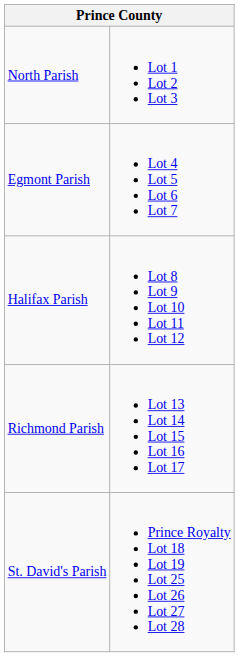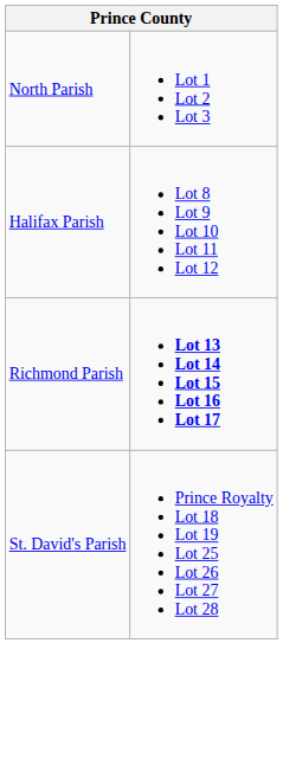 <table class="wikitable">
 <tr>
 <th colspan=2>Prince County</th>
 </tr>
 <tr>
 <td><a href='#'>North Parish</a></td>
 <td><br><ul><li><a href='#'>Lot 1</a></li><li><a href='#'>Lot 2</a></li><li><a href='#'>Lot 3</a></li></ul></td>
 </tr>
 <tr>
-<td><a href='#'>Egmont Parish</a></td>
-<td><br><ul><li><a href='#'>Lot 4</a></li><li><a href='#'>Lot 5</a></li><li><a href='#'>Lot 6</a></li><li><a href='#'>Lot 7</a></li></ul></td>
-</tr>
-<tr>
 <td><a href='#'>Halifax Parish</a></td>
 <td><br><ul><li><a href='#'>Lot 8</a></li><li><a href='#'>Lot 9</a></li><li><a href='#'>Lot 10</a></li><li><a href='#'>Lot 11</a></li><li><a href='#'>Lot 12</a></li></ul></td>
 </tr>
 <tr>
 <td><a href='#'>Richmond Parish</a></td>
-<td><br><ul><li><a href='#'>Lot 13</a></li><li><a href='#'>Lot 14</a></li><li><a href='#'>Lot 15</a></li><li><a href='#'>Lot 16</a></li><li><a href='#'>Lot 17</a></li></ul></td>
+<td><strong><br><ul><li><a href='#'>Lot 13</a></li><li><a href='#'>Lot 14</a></li><li><a href='#'>Lot 15</a></li><li><a href='#'>Lot 16</a></li><li><a href='#'>Lot 17</a></li></ul></strong></td>
 </tr>
 <tr>
 <td><a href='#'>St. David's Parish</a></td>
 <td><br><ul><li><a href='#'>Prince Royalty</a></li><li><a href='#'>Lot 18</a></li><li><a href='#'>Lot 19</a></li><li><a href='#'>Lot 25</a></li><li><a href='#'>Lot 26</a></li><li><a href='#'>Lot 27</a></li><li><a href='#'>Lot 28</a></li></ul></td>
 </tr>
 </table>
